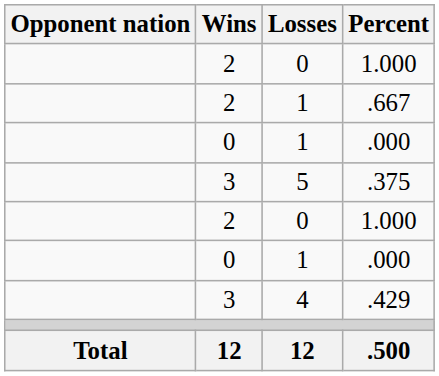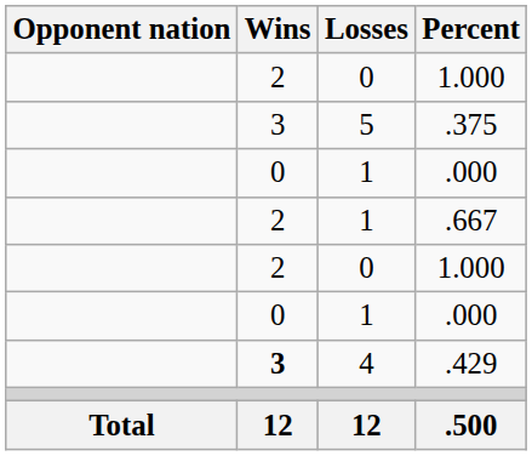 <table class=wikitable>
 <tr>
 <th>Opponent nation</th>
 <th>Wins</th>
 <th>Losses</th>
 <th>Percent</th>
 </tr>
 <tr align=center>
 <td align=left></td>
 <td>2</td>
 <td>0</td>
 <td>1.000</td>
 </tr>
 <tr align=center>
 <td align=left></td>
-<td>2</td>
-<td>1</td>
-<td>.667</td>
+<td>3</td>
+<td>5</td>
+<td>.375</td>
 </tr>
 <tr align=center>
 <td align=left></td>
 <td>0</td>
 <td>1</td>
 <td>.000</td>
 </tr>
 <tr align=center>
 <td align=left></td>
-<td>3</td>
-<td>5</td>
-<td>.375</td>
+<td>2</td>
+<td>1</td>
+<td>.667</td>
 </tr>
 <tr align=center>
 <td align=left></td>
 <td>2</td>
 <td>0</td>
 <td>1.000</td>
 </tr>
 <tr align=center>
 <td align=left></td>
 <td>0</td>
 <td>1</td>
 <td>.000</td>
 </tr>
 <tr align=center>
 <td align=left></td>
-<td>3</td>
+<td><strong>3</strong></td>
 <td>4</td>
 <td>.429</td>
 </tr>
 <tr>
 <td colspan=4 bgcolor=lightgray></td>
 </tr>
 <tr>
 <th>Total</th>
 <th>12</th>
 <th>12</th>
 <th>.500</th>
 </tr>
 </table>
